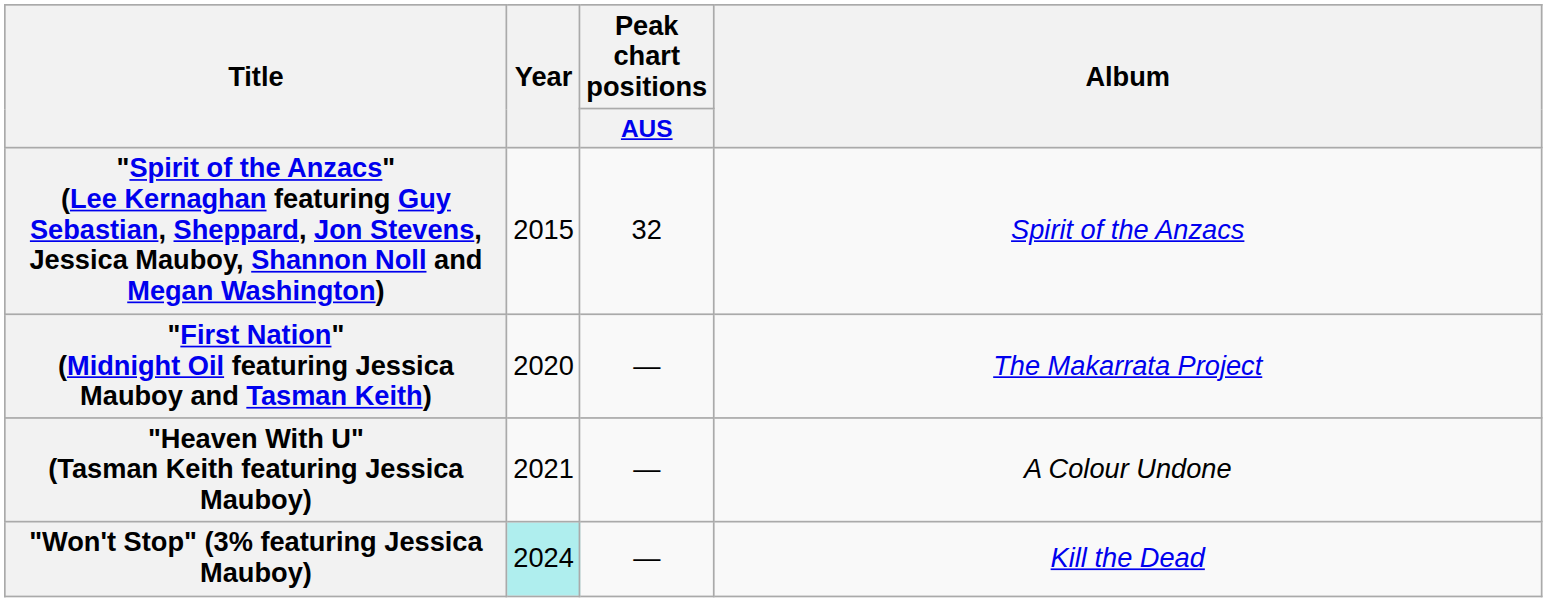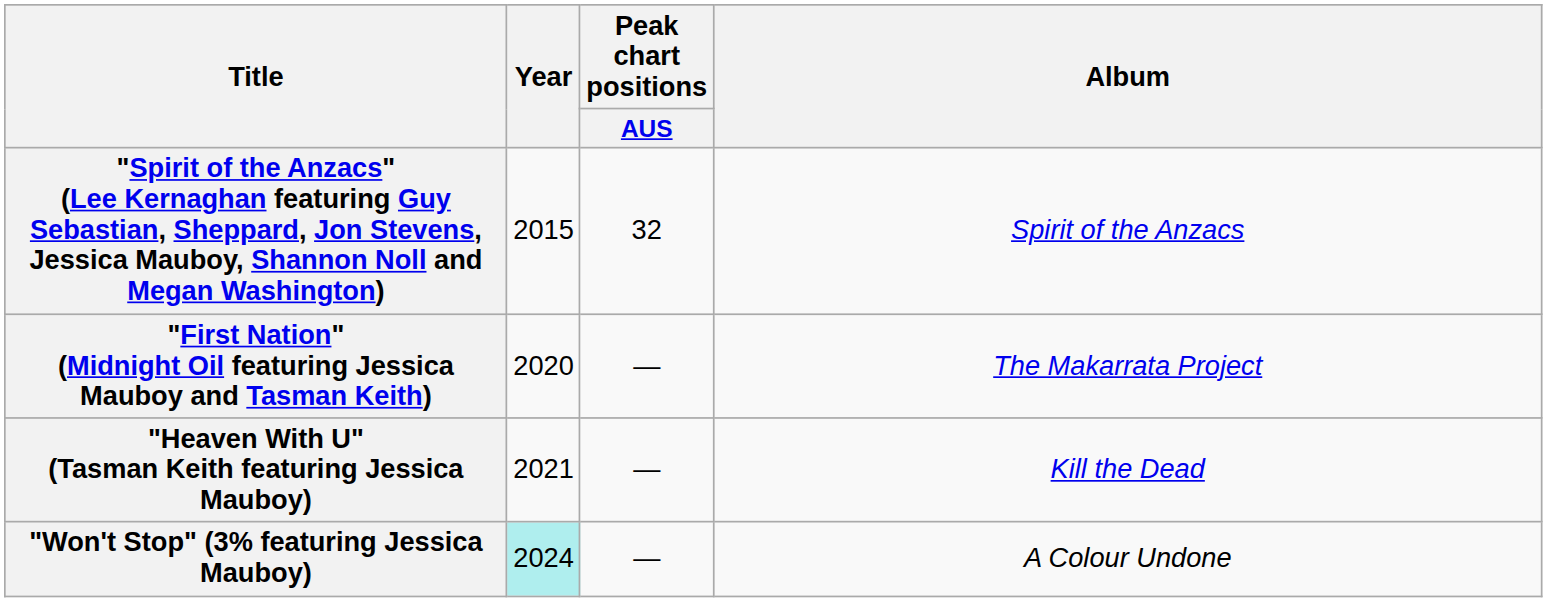 <table class="wikitable plainrowheaders" style="text-align:center;">
 <tr>
 <th scope="col" rowspan="2" style="width:18em;">Title</th>
 <th scope="col" rowspan="2" style="width:1em;">Year</th>
 <th scope="col" colspan="1">Peak chart positions</th>
 <th scope="col" rowspan="2" style="width:30em;">Album</th>
 </tr>
 <tr>
 <th scope="col" style="width:3em;font-size:90%;"><a href='#'>AUS</a><br></th>
 </tr>
 <tr>
 <th scope="row">"<a href='#'>Spirit of the Anzacs</a>"<br><span>(<a href='#'>Lee Kernaghan</a> featuring <a href='#'>Guy Sebastian</a>, <a href='#'>Sheppard</a>, <a href='#'>Jon Stevens</a>, Jessica Mauboy, <a href='#'>Shannon Noll</a> and <a href='#'>Megan Washington</a>)</span></th>
 <td>2015</td>
 <td>32</td>
 <td><em><a href='#'>Spirit of the Anzacs</a></em></td>
 </tr>
 <tr>
 <th scope="row">"<a href='#'>First Nation</a>"<br><span>(<a href='#'>Midnight Oil</a> featuring Jessica Mauboy and <a href='#'>Tasman Keith</a>)</span></th>
 <td>2020</td>
 <td>—</td>
 <td><em><a href='#'>The Makarrata Project</a></em></td>
 </tr>
 <tr>
 <th scope="row">"Heaven With U"<br><span>(Tasman Keith featuring Jessica Mauboy)</span></th>
 <td>2021</td>
 <td>—</td>
-<td><em>A Colour Undone</em></td>
+<td><em><a href='#'>Kill the Dead</a></em></td>
 </tr>
 <tr>
 <th scope="row">"Won't Stop" (3% featuring Jessica Mauboy)</th>
 <td style="background: paleturquoise;">2024</td>
 <td>—</td>
-<td><em><a href='#'>Kill the Dead</a></em></td>
+<td><em>A Colour Undone</em></td>
 </tr>
 </table>
